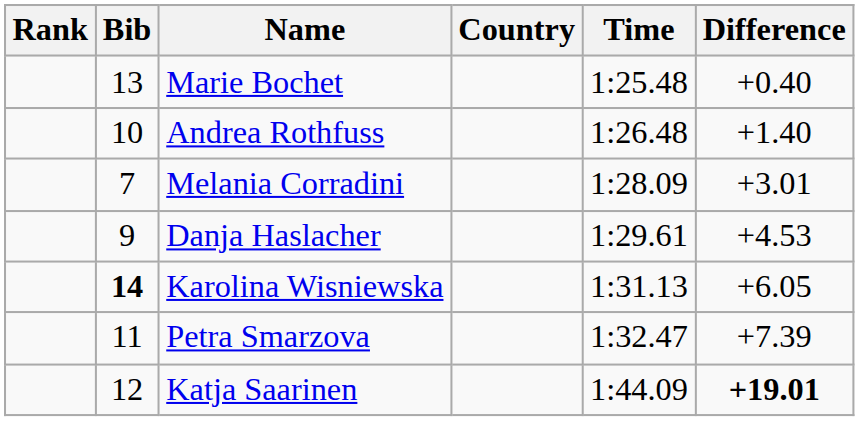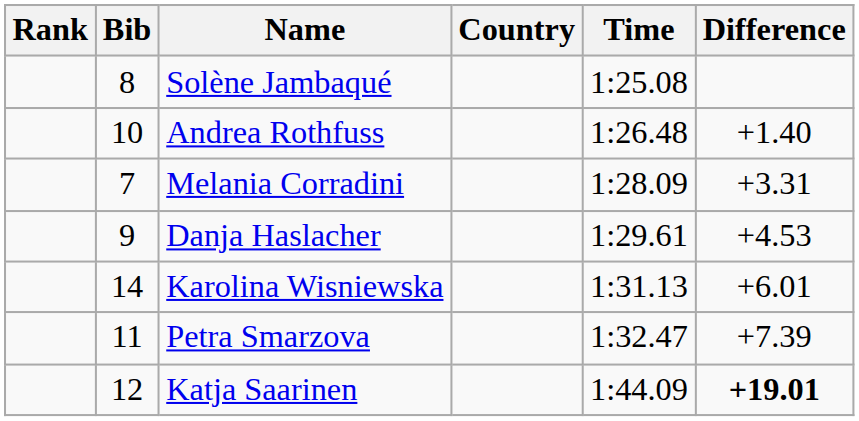 <table class="wikitable sortable" style="text-align:center">
 <tr>
 <th>Rank</th>
 <th>Bib</th>
 <th>Name</th>
 <th>Country</th>
 <th>Time</th>
 <th>Difference</th>
 </tr>
 <tr>
 <td></td>
-<td>13</td>
-<td align=left><a href='#'>Marie Bochet</a></td>
+<td>8</td>
+<td align=left><a href='#'>Solène Jambaqué</a></td>
 <td align=left></td>
-<td>1:25.48</td>
-<td>+0.40</td>
+<td>1:25.08</td>
+<td></td>
 </tr>
 <tr>
 <td></td>
 <td>10</td>
 <td align=left><a href='#'>Andrea Rothfuss</a></td>
 <td align=left></td>
 <td>1:26.48</td>
 <td>+1.40</td>
 </tr>
 <tr>
 <td></td>
 <td>7</td>
 <td align=left><a href='#'>Melania Corradini</a></td>
 <td align=left></td>
 <td>1:28.09</td>
-<td>+3.01</td>
+<td>+3.31</td>
 </tr>
 <tr>
 <td></td>
 <td>9</td>
 <td align=left><a href='#'>Danja Haslacher</a></td>
 <td align=left></td>
 <td>1:29.61</td>
 <td>+4.53</td>
 </tr>
 <tr>
 <td></td>
-<td><strong>14</strong></td>
+<td>14</td>
 <td align=left><a href='#'>Karolina Wisniewska</a></td>
 <td align=left></td>
 <td>1:31.13</td>
-<td>+6.05</td>
+<td>+6.01</td>
 </tr>
 <tr>
 <td></td>
 <td>11</td>
 <td align=left><a href='#'>Petra Smarzova</a></td>
 <td align=left></td>
 <td>1:32.47</td>
 <td>+7.39</td>
 </tr>
 <tr>
 <td></td>
 <td>12</td>
 <td align=left><a href='#'>Katja Saarinen</a></td>
 <td align=left></td>
 <td>1:44.09</td>
 <td><strong>+19.01</strong></td>
 </tr>
 </table>
